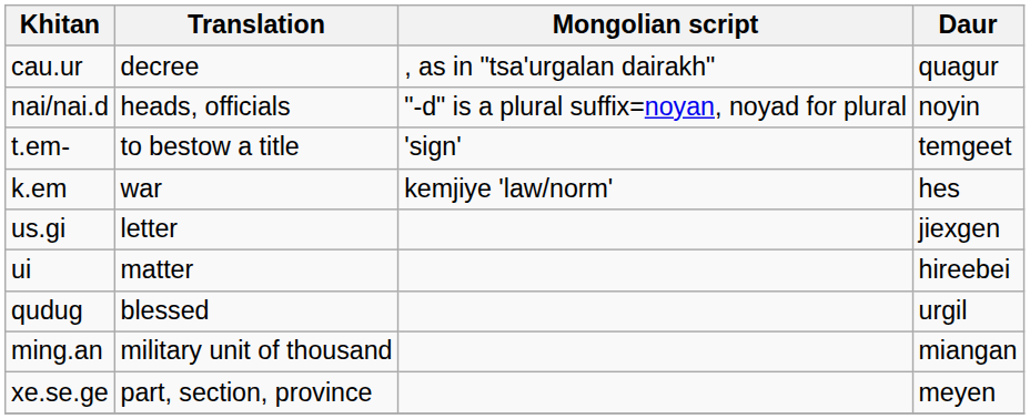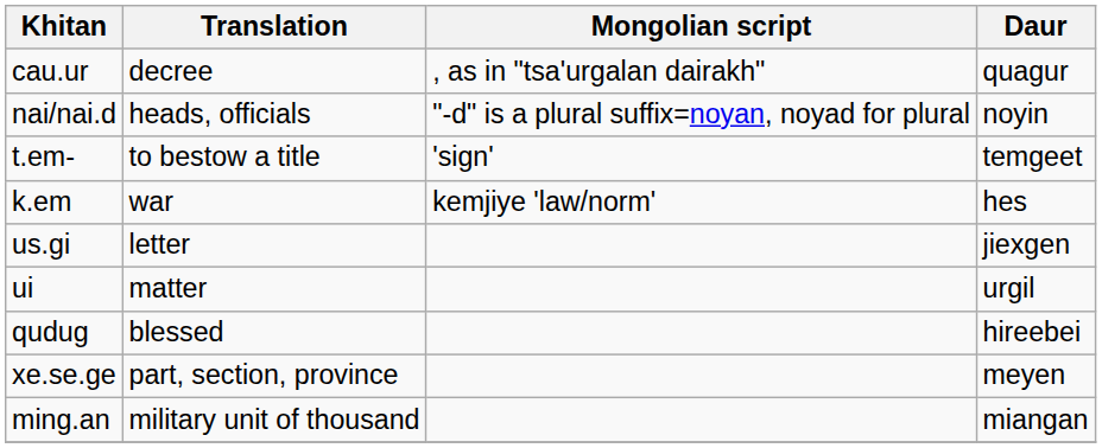 <table class="wikitable">
 <tr>
 <th>Khitan</th>
 <th>Translation</th>
 <th>Mongolian script</th>
 <th>Daur</th>
 </tr>
 <tr>
 <td>cau.ur</td>
 <td>decree</td>
 <td><em></em>, as in "tsa'urgalan dairakh"</td>
 <td>quagur</td>
 </tr>
 <tr>
 <td>nai/nai.d</td>
 <td>heads, officials</td>
 <td>"-d" is a plural suffix=<a href='#'>noyan</a>, noyad for plural</td>
 <td>noyin</td>
 </tr>
 <tr>
 <td>t.em-</td>
 <td>to bestow a title</td>
 <td><em></em> 'sign'</td>
 <td>temgeet</td>
 </tr>
 <tr>
 <td>k.em</td>
 <td>war</td>
 <td><em></em> kemjiye 'law/norm'</td>
 <td>hes</td>
 </tr>
 <tr>
 <td>us.gi</td>
 <td>letter</td>
 <td><em></em></td>
 <td>jiexgen</td>
 </tr>
 <tr>
 <td>ui</td>
 <td>matter</td>
 <td><em></em></td>
-<td>hireebei</td>
+<td>urgil</td>
 </tr>
 <tr>
 <td>qudug</td>
 <td>blessed</td>
 <td><em></em></td>
-<td>urgil</td>
+<td>hireebei</td>
+</tr>
+<tr>
+<td>xe.se.ge</td>
+<td>part, section, province</td>
+<td><em></em></td>
+<td>meyen</td>
 </tr>
 <tr>
 <td>ming.an</td>
 <td>military unit of thousand</td>
 <td><em></em></td>
 <td>miangan</td>
 </tr>
 <tr>
-<td>xe.se.ge</td>
-<td>part, section, province</td>
-<td><em></em></td>
-<td>meyen</td>
-</tr>
-<tr>
 </tr>
 </table>
